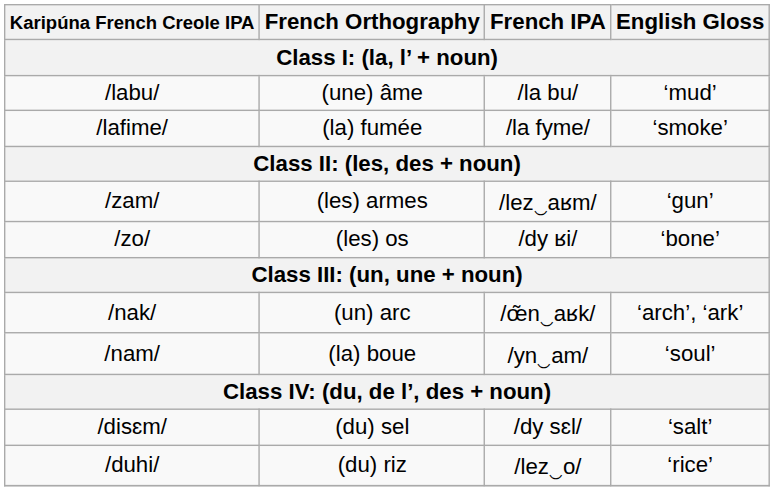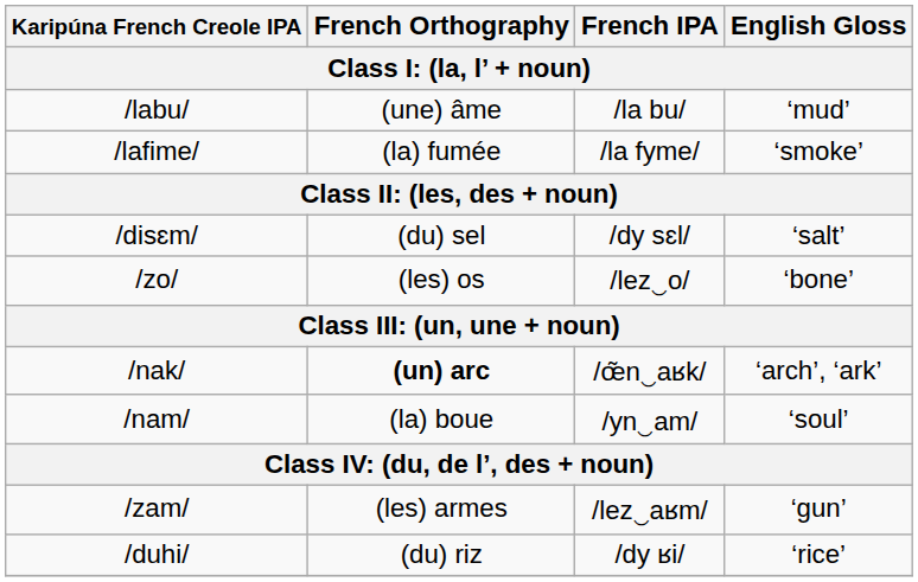 <table class="wikitable" style="text-align: center;">
 <tr>
 <th><small>Karipúna French Creole IPA</small></th>
 <th>French Orthography</th>
 <th>French IPA</th>
 <th>English Gloss</th>
 </tr>
 <tr>
 <th colspan="4">Class I: (la, l’ + noun)</th>
 </tr>
 <tr>
 <td>/labu/</td>
 <td>(une) âme</td>
 <td>/la bu/</td>
 <td>‘mud’</td>
 </tr>
 <tr>
 <td>/lafime/</td>
 <td>(la) fumée</td>
 <td>/la fyme/</td>
 <td>‘smoke’</td>
 </tr>
 <tr>
 <th colspan="4">Class II: (les, des + noun)</th>
 </tr>
 <tr>
-<td>/zam/</td>
-<td>(les) armes</td>
-<td>/lez‿aʁm/</td>
-<td>‘gun’</td>
+<td>/disɛm/</td>
+<td>(du) sel</td>
+<td>/dy sɛl/</td>
+<td>‘salt’</td>
 </tr>
 <tr>
 <td>/zo/</td>
 <td>(les) os</td>
-<td>/dy ʁi/</td>
+<td>/lez‿o/</td>
 <td>‘bone’</td>
 </tr>
 <tr>
 <th colspan="4">Class III: (un, une + noun)</th>
 </tr>
 <tr>
 <td>/nak/</td>
-<td>(un) arc</td>
+<td><strong>(un) arc</strong></td>
 <td>/œ̃n‿aʁk/</td>
 <td>‘arch’, ‘ark’</td>
 </tr>
 <tr>
 <td>/nam/</td>
 <td>(la) boue</td>
 <td>/yn‿am/</td>
 <td>‘soul’</td>
 </tr>
 <tr>
 <th colspan="4">Class IV: (du, de l’, des + noun)</th>
 </tr>
 <tr>
-<td>/disɛm/</td>
-<td>(du) sel</td>
-<td>/dy sɛl/</td>
-<td>‘salt’</td>
+<td>/zam/</td>
+<td>(les) armes</td>
+<td>/lez‿aʁm/</td>
+<td>‘gun’</td>
 </tr>
 <tr>
 <td>/duhi/</td>
 <td>(du) riz</td>
-<td>/lez‿o/</td>
+<td>/dy ʁi/</td>
 <td>‘rice’</td>
 </tr>
 <tr>
 </tr>
 </table>
